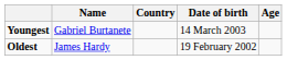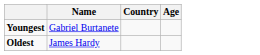 <table class="wikitable">
 <tr>
 <th></th>
 <th><strong>Name</strong></th>
 <th><strong>Country</strong></th>
-<th><strong>Date of birth</strong></th>
 <th><strong>Age</strong></th>
 </tr>
 <tr>
 <td><strong>Youngest</strong></td>
 <td><a href='#'>Gabriel Burtanete</a></td>
 <td></td>
-<td>14 March 2003</td>
 <td></td>
 </tr>
 <tr>
 <td><strong>Oldest</strong></td>
 <td><a href='#'>James Hardy</a></td>
 <td></td>
-<td>19 February 2002</td>
 <td></td>
 </tr>
 </table>
